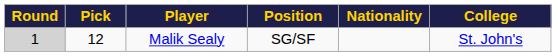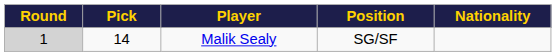 <table class="wikitable sortable sortable">
 <tr>
 <th style="background:#1D1E4B; color:#FFD300" width="10%">Round</th>
 <th style="background:#1D1E4B; color:#FFD300" width="10%">Pick</th>
 <th style="background:#1D1E4B; color:#FFD300" width="20%">Player</th>
 <th style="background:#1D1E4B; color:#FFD300" width="15%">Position</th>
 <th style="background:#1D1E4B; color:#FFD300" width="15%">Nationality</th>
-<th style="background:#1D1E4B; color:#FFD300" width="20%">College</th>
 </tr>
 <tr style="text-align: center">
 <td style="background: lightgrey;">1</td>
-<td>12</td>
+<td>14</td>
 <td><a href='#'>Malik Sealy</a></td>
 <td>SG/SF</td>
 <td></td>
-<td><a href='#'>St. John's</a></td>
 </tr>
 </table>
